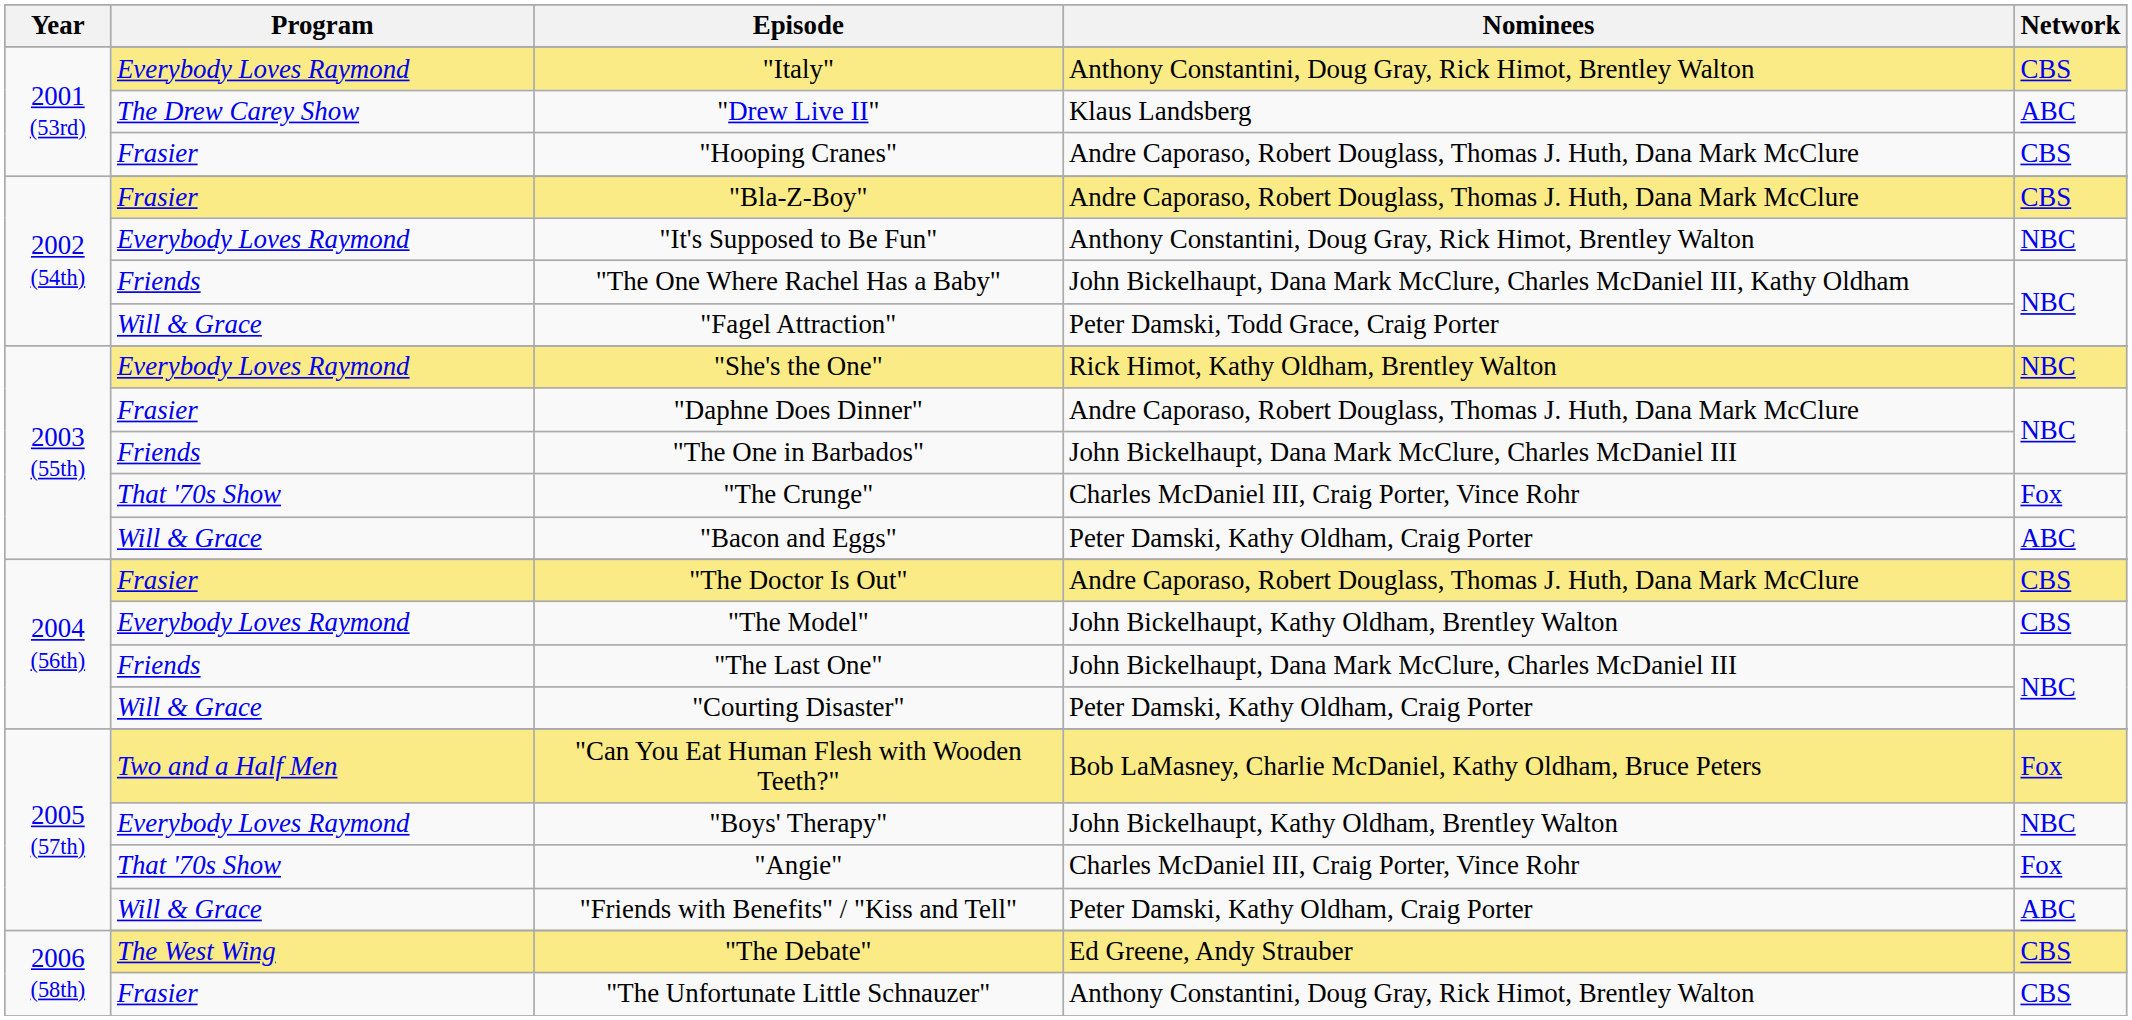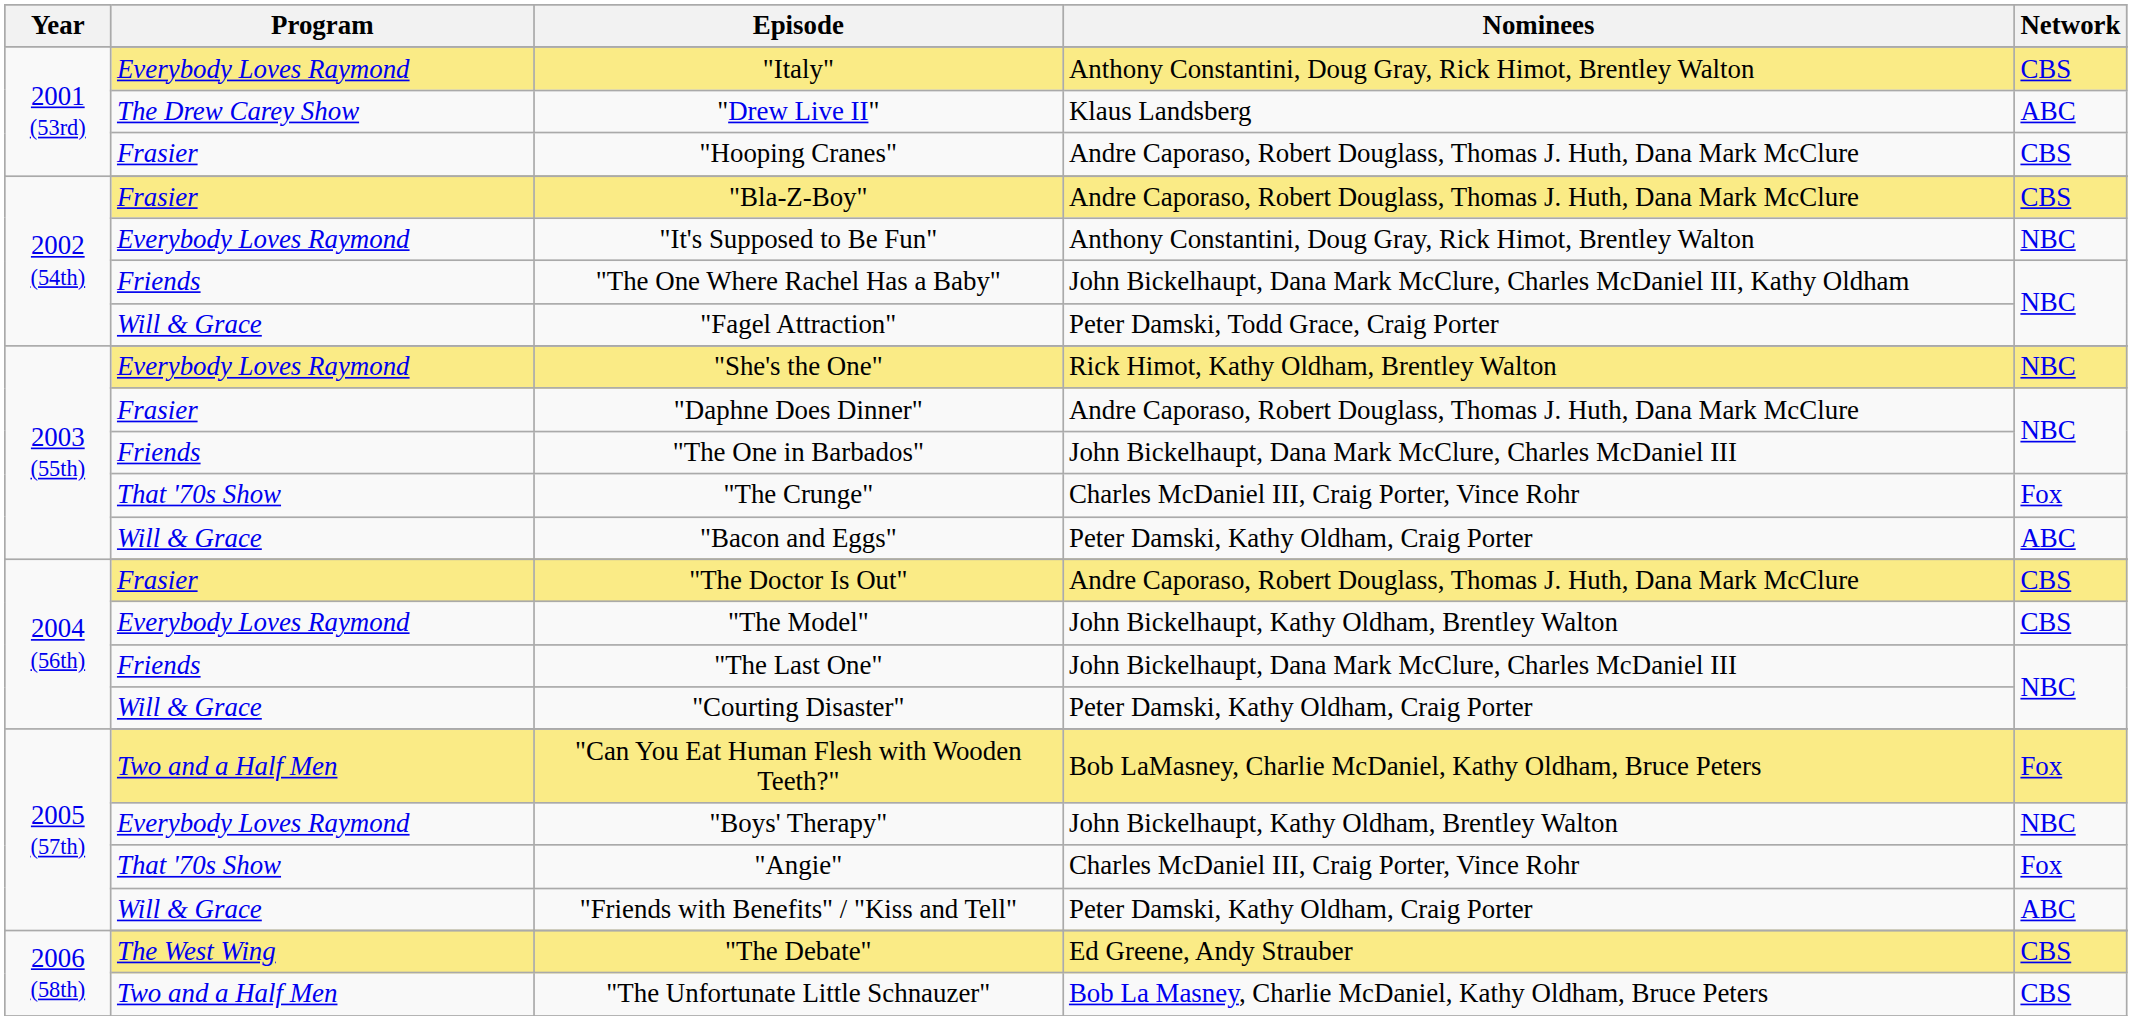 <table class="wikitable" style="width:100%">
 <tr bgcolor="#bebebe">
 <th width="5%">Year</th>
 <th width="20%">Program</th>
 <th width="25%">Episode</th>
 <th width="45%">Nominees</th>
 <th width="5%">Network</th>
 </tr>
 <tr>
 <td rowspan=4 style="text-align:center"><a href='#'>2001</a><br><small><a href='#'>(53rd)</a></small><br></td>
 </tr>
 <tr style="background:#FAEB86">
 <td><em><a href='#'>Everybody Loves Raymond</a></em></td>
 <td align=center>"Italy"</td>
 <td>Anthony Constantini, Doug Gray, Rick Himot, Brentley Walton</td>
 <td><a href='#'>CBS</a></td>
 </tr>
 <tr>
 <td><em><a href='#'>The Drew Carey Show</a></em></td>
 <td align=center>"<a href='#'>Drew Live II</a>"</td>
 <td>Klaus Landsberg</td>
 <td><a href='#'>ABC</a></td>
 </tr>
 <tr>
 <td><em><a href='#'>Frasier</a></em></td>
 <td align=center>"Hooping Cranes"</td>
 <td>Andre Caporaso, Robert Douglass, Thomas J. Huth, Dana Mark McClure</td>
 <td><a href='#'>CBS</a></td>
 </tr>
 <tr>
 <td rowspan=5 style="text-align:center"><a href='#'>2002</a><br><small><a href='#'>(54th)</a></small><br></td>
 </tr>
 <tr style="background:#FAEB86">
 <td><em><a href='#'>Frasier</a></em></td>
 <td align=center>"Bla-Z-Boy"</td>
 <td>Andre Caporaso, Robert Douglass, Thomas J. Huth, Dana Mark McClure</td>
 <td><a href='#'>CBS</a></td>
 </tr>
 <tr>
 <td><em><a href='#'>Everybody Loves Raymond</a></em></td>
 <td align=center>"It's Supposed to Be Fun"</td>
 <td>Anthony Constantini, Doug Gray, Rick Himot, Brentley Walton</td>
 <td><a href='#'>NBC</a></td>
 </tr>
 <tr>
 <td><em><a href='#'>Friends</a></em></td>
 <td align=center>"The One Where Rachel Has a Baby"</td>
 <td>John Bickelhaupt, Dana Mark McClure, Charles McDaniel III, Kathy Oldham</td>
 <td rowspan=2><a href='#'>NBC</a></td>
 </tr>
 <tr>
 <td><em><a href='#'>Will & Grace</a></em></td>
 <td align=center>"Fagel Attraction"</td>
 <td>Peter Damski, Todd Grace, Craig Porter</td>
 </tr>
 <tr>
 <td rowspan=6 style="text-align:center"><a href='#'>2003</a><br><small><a href='#'>(55th)</a></small><br></td>
 </tr>
 <tr style="background:#FAEB86">
 <td><em><a href='#'>Everybody Loves Raymond</a></em></td>
 <td align=center>"She's the One"</td>
 <td>Rick Himot, Kathy Oldham, Brentley Walton</td>
 <td><a href='#'>NBC</a></td>
 </tr>
 <tr>
 <td><em><a href='#'>Frasier</a></em></td>
 <td align=center>"Daphne Does Dinner"</td>
 <td>Andre Caporaso, Robert Douglass, Thomas J. Huth, Dana Mark McClure</td>
 <td rowspan=2><a href='#'>NBC</a></td>
 </tr>
 <tr>
 <td><em><a href='#'>Friends</a></em></td>
 <td align=center>"The One in Barbados"</td>
 <td>John Bickelhaupt, Dana Mark McClure, Charles McDaniel III</td>
 </tr>
 <tr>
 <td><em><a href='#'>That '70s Show</a></em></td>
 <td align=center>"The Crunge"</td>
 <td>Charles McDaniel III, Craig Porter, Vince Rohr</td>
 <td><a href='#'>Fox</a></td>
 </tr>
 <tr>
 <td><em><a href='#'>Will & Grace</a></em></td>
 <td align=center>"Bacon and Eggs"</td>
 <td>Peter Damski, Kathy Oldham, Craig Porter</td>
 <td><a href='#'>ABC</a></td>
 </tr>
 <tr>
 <td rowspan=5 style="text-align:center"><a href='#'>2004</a><br><small><a href='#'>(56th)</a></small><br></td>
 </tr>
 <tr style="background:#FAEB86">
 <td><em><a href='#'>Frasier</a></em></td>
 <td align=center>"The Doctor Is Out"</td>
 <td>Andre Caporaso, Robert Douglass, Thomas J. Huth, Dana Mark McClure</td>
 <td><a href='#'>CBS</a></td>
 </tr>
 <tr>
 <td><em><a href='#'>Everybody Loves Raymond</a></em></td>
 <td align=center>"The Model"</td>
 <td>John Bickelhaupt, Kathy Oldham, Brentley Walton</td>
 <td><a href='#'>CBS</a></td>
 </tr>
 <tr>
 <td><em><a href='#'>Friends</a></em></td>
 <td align=center>"The Last One"</td>
 <td>John Bickelhaupt, Dana Mark McClure, Charles McDaniel III</td>
 <td rowspan=2><a href='#'>NBC</a></td>
 </tr>
 <tr>
 <td><em><a href='#'>Will & Grace</a></em></td>
 <td align=center>"Courting Disaster"</td>
 <td>Peter Damski, Kathy Oldham, Craig Porter</td>
 </tr>
 <tr>
 <td rowspan=5 style="text-align:center"><a href='#'>2005</a><br><small><a href='#'>(57th)</a></small><br></td>
 </tr>
 <tr style="background:#FAEB86">
 <td><em><a href='#'>Two and a Half Men</a></em></td>
 <td align=center>"Can You Eat Human Flesh with Wooden Teeth?"</td>
 <td>Bob LaMasney, Charlie McDaniel, Kathy Oldham, Bruce Peters</td>
 <td><a href='#'>Fox</a></td>
 </tr>
 <tr>
 <td><em><a href='#'>Everybody Loves Raymond</a></em></td>
 <td align=center>"Boys' Therapy"</td>
 <td>John Bickelhaupt, Kathy Oldham, Brentley Walton</td>
 <td><a href='#'>NBC</a></td>
 </tr>
 <tr>
 <td><em><a href='#'>That '70s Show</a></em></td>
 <td align=center>"Angie"</td>
 <td>Charles McDaniel III, Craig Porter, Vince Rohr</td>
 <td><a href='#'>Fox</a></td>
 </tr>
 <tr>
 <td><em><a href='#'>Will & Grace</a></em></td>
 <td align=center>"Friends with Benefits" / "Kiss and Tell"</td>
 <td>Peter Damski, Kathy Oldham, Craig Porter</td>
 <td><a href='#'>ABC</a></td>
 </tr>
 <tr>
 <td rowspan=3 style="text-align:center"><a href='#'>2006</a><br><small><a href='#'>(58th)</a></small></td>
 </tr>
 <tr style="background:#FAEB86">
 <td><em><a href='#'>The West Wing</a></em></td>
 <td align=center>"The Debate"</td>
 <td>Ed Greene, Andy Strauber</td>
 <td><a href='#'>CBS</a></td>
 </tr>
 <tr>
-<td><em><a href='#'>Frasier</a></em></td>
+<td><em><a href='#'>Two and a Half Men</a></em></td>
 <td align=center>"The Unfortunate Little Schnauzer"</td>
-<td>Anthony Constantini, Doug Gray, Rick Himot, Brentley Walton</td>
+<td><a href='#'>Bob La Masney</a>, Charlie McDaniel, Kathy Oldham, Bruce Peters</td>
 <td><a href='#'>CBS</a></td>
 </tr>
 <tr>
 </tr>
 </table>
